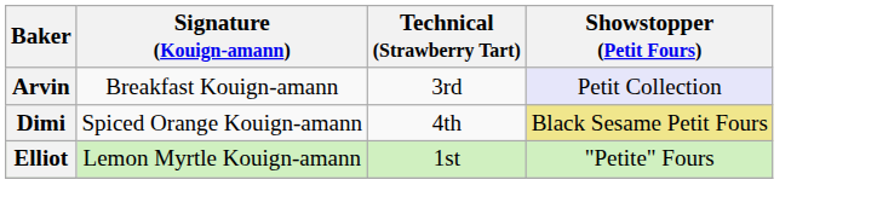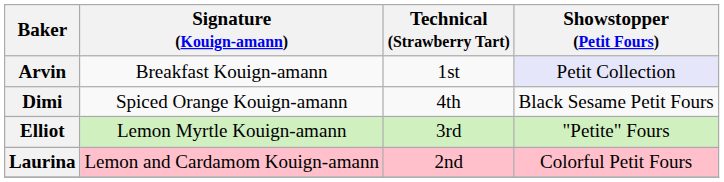 <table class="wikitable sortable" style="text-align:center">
 <tr>
 <th>Baker</th>
 <th class="unsortable">Signature<br><small>(<a href='#'>Kouign-amann</a>)</small></th>
 <th>Technical<br><small>(Strawberry Tart)</small></th>
 <th class="unsortable">Showstopper<br><small>(<a href='#'>Petit Fours</a>)</small></th>
 </tr>
 <tr>
 <th>Arvin</th>
 <td>Breakfast Kouign-amann</td>
-<td>3rd</td>
+<td>1st</td>
 <td style="background: lavender;">Petit Collection</td>
 </tr>
 <tr>
 <th>Dimi</th>
 <td>Spiced Orange Kouign-amann</td>
 <td>4th</td>
-<td style="background: khaki;">Black Sesame Petit Fours</td>
+<td>Black Sesame Petit Fours</td>
 </tr>
 <tr style="background:#d0f0c0;">
 <th>Elliot</th>
 <td>Lemon Myrtle Kouign-amann</td>
-<td>1st</td>
+<td>3rd</td>
 <td>"Petite" Fours</td>
+</tr>
+<tr style="background:Pink;">
+<th>Laurina</th>
+<td>Lemon and Cardamom Kouign-amann</td>
+<td>2nd</td>
+<td>Colorful Petit Fours</td>
 </tr>
 <tr>
 </tr>
 </table>
